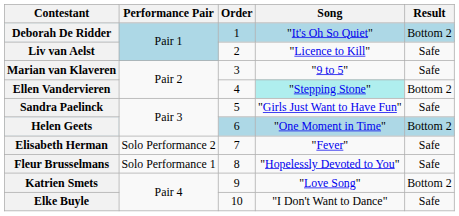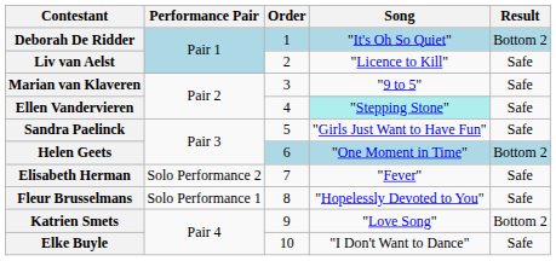 <table class="wikitable plainrowheaders" style="text-align:center;">
 <tr>
 <th scope="col">Contestant</th>
 <th scope="col">Performance Pair</th>
 <th scope="col">Order</th>
 <th scope="col">Song</th>
 <th scope="col">Result</th>
 </tr>
 <tr style="background:lightblue;">
 <th scope="row">Deborah De Ridder</th>
 <td rowspan="2">Pair 1</td>
 <td>1</td>
 <td>"<a href='#'>It's Oh So Quiet</a>"</td>
 <td>Bottom 2</td>
 </tr>
 <tr>
 <th scope="row">Liv van Aelst</th>
 <td>2</td>
 <td>"<a href='#'>Licence to Kill</a>"</td>
 <td>Safe</td>
 </tr>
 <tr>
 <th scope="row">Marian van Klaveren</th>
 <td rowspan="2">Pair 2</td>
 <td>3</td>
 <td>"<a href='#'>9 to 5</a>"</td>
 <td>Safe</td>
 </tr>
 <tr>
 <th scope="row">Ellen Vandervieren</th>
 <td>4</td>
 <td style="background: paleturquoise;">"<a href='#'>Stepping Stone</a>"</td>
-<td>Bottom 2</td>
+<td>Safe</td>
 </tr>
 <tr>
 <th scope="row">Sandra Paelinck</th>
 <td rowspan="2">Pair 3</td>
 <td>5</td>
 <td>"<a href='#'>Girls Just Want to Have Fun</a>"</td>
 <td>Safe</td>
 </tr>
 <tr style = "background:lightblue">
 <th scope="row">Helen Geets</th>
 <td>6</td>
 <td>"<a href='#'>One Moment in Time</a>"</td>
 <td>Bottom 2</td>
 </tr>
 <tr>
 <th scope="row">Elisabeth Herman</th>
 <td rowspan="1">Solo Performance 2</td>
 <td>7</td>
 <td>"<a href='#'>Fever</a>"</td>
 <td>Safe</td>
 </tr>
 <tr>
 <th scope="row">Fleur Brusselmans</th>
 <td rowspan="1">Solo Performance 1</td>
 <td>8</td>
 <td>"<a href='#'>Hopelessly Devoted to You</a>"</td>
 <td>Safe</td>
 </tr>
 <tr>
 <th scope="row">Katrien Smets</th>
 <td rowspan="2">Pair 4</td>
 <td>9</td>
 <td>"<a href='#'>Love Song</a>"</td>
 <td>Bottom 2</td>
 </tr>
 <tr>
 <th scope="row">Elke Buyle</th>
 <td>10</td>
 <td>"I Don't Want to Dance"</td>
 <td>Safe</td>
 </tr>
 </table>
